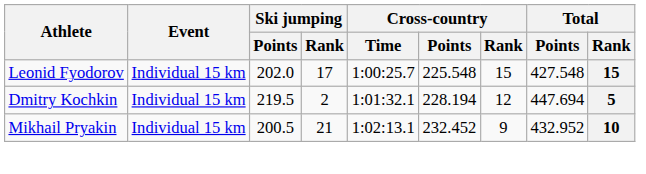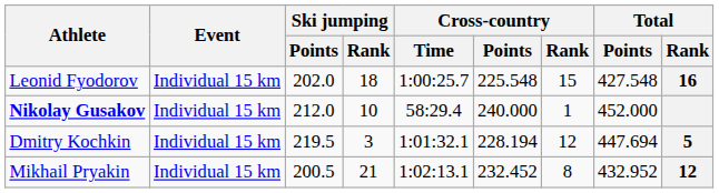 <table class="wikitable" style="font-size:90%">
 <tr>
 <th rowspan="2">Athlete</th>
 <th rowspan="2">Event</th>
 <th colspan="2">Ski jumping</th>
 <th colspan="3">Cross-country</th>
 <th colspan="2">Total</th>
 </tr>
 <tr>
 <th>Points</th>
 <th>Rank</th>
 <th>Time</th>
 <th>Points</th>
 <th>Rank</th>
 <th>Points</th>
 <th>Rank</th>
 </tr>
 <tr>
 <td><a href='#'>Leonid Fyodorov</a></td>
 <td><a href='#'>Individual 15 km</a></td>
 <td align="center">202.0</td>
-<td align="center">17</td>
+<td align="center">18</td>
 <td align="center">1:00:25.7</td>
 <td align="center">225.548</td>
 <td align="center">15</td>
 <td align="center">427.548</td>
-<th align="center">15</th>
+<th align="center">16</th>
+</tr>
+<tr>
+<td><strong><a href='#'>Nikolay Gusakov</a></strong></td>
+<td><a href='#'>Individual 15 km</a></td>
+<td align="center">212.0</td>
+<td align="center">10</td>
+<td align="center">58:29.4</td>
+<td align="center">240.000</td>
+<td align="center">1</td>
+<td align="center">452.000</td>
+<th align="center"></th>
 </tr>
 <tr>
 <td><a href='#'>Dmitry Kochkin</a></td>
 <td><a href='#'>Individual 15 km</a></td>
 <td align="center">219.5</td>
-<td align="center">2</td>
+<td align="center">3</td>
 <td align="center">1:01:32.1</td>
 <td align="center">228.194</td>
 <td align="center">12</td>
 <td align="center">447.694</td>
 <th align="center">5</th>
 </tr>
 <tr>
 <td><a href='#'>Mikhail Pryakin</a></td>
 <td><a href='#'>Individual 15 km</a></td>
 <td align="center">200.5</td>
 <td align="center">21</td>
 <td align="center">1:02:13.1</td>
 <td align="center">232.452</td>
-<td align="center">9</td>
+<td align="center">8</td>
 <td align="center">432.952</td>
-<th align="center">10</th>
+<th align="center">12</th>
 </tr>
 </table>
